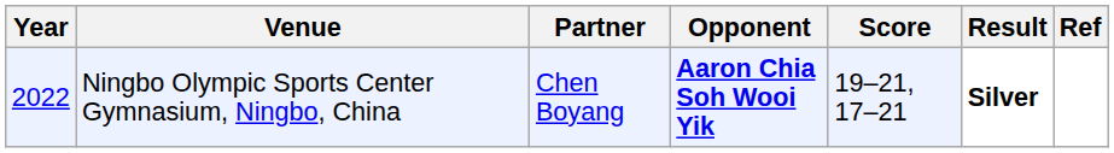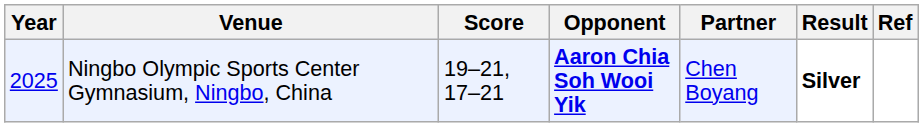 <table class="sortable wikitable" style="font-size: 90%;">
 <tr>
 <th>Year</th>
 <th>Venue</th>
+<th>Score</th>
+<th>Opponent</th>
 <th>Partner</th>
-<th>Opponent</th>
-<th>Score</th>
 <th>Result</th>
 <th>Ref</th>
 </tr>
 <tr style="background:#ECF2FF">
-<td align="center"><a href='#'>2022</a></td>
+<td align="center"><a href='#'>2025</a></td>
 <td align="left">Ningbo Olympic Sports Center Gymnasium, <a href='#'>Ningbo</a>, China</td>
+<td align="left">19–21, 17–21</td>
+<td align="left"><strong> <a href='#'>Aaron Chia</a><br> <a href='#'>Soh Wooi Yik</a></strong></td>
 <td align="left"> <a href='#'>Chen Boyang</a></td>
-<td align="left"><strong> <a href='#'>Aaron Chia</a><br> <a href='#'>Soh Wooi Yik</a></strong></td>
-<td align="left">19–21, 17–21</td>
 <td style="text-align:left; background: white"> <strong>Silver</strong></td>
 <td align="center"; bgcolor="white"></td>
 </tr>
 </table>
